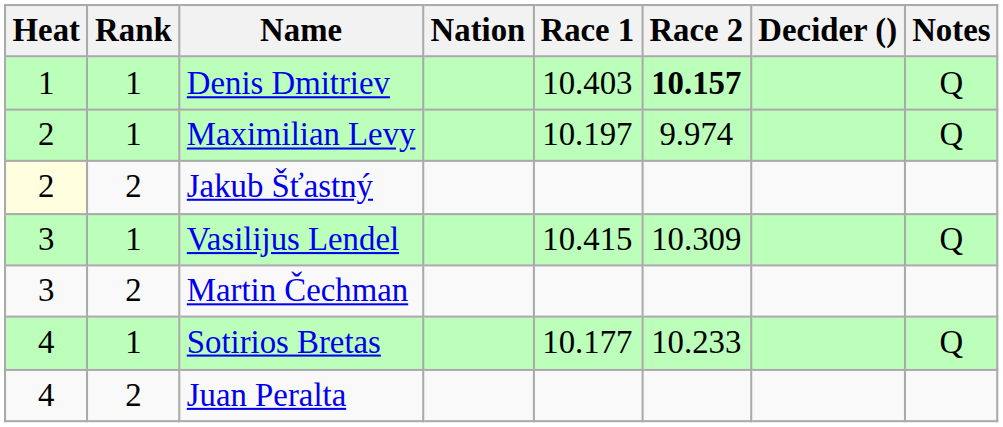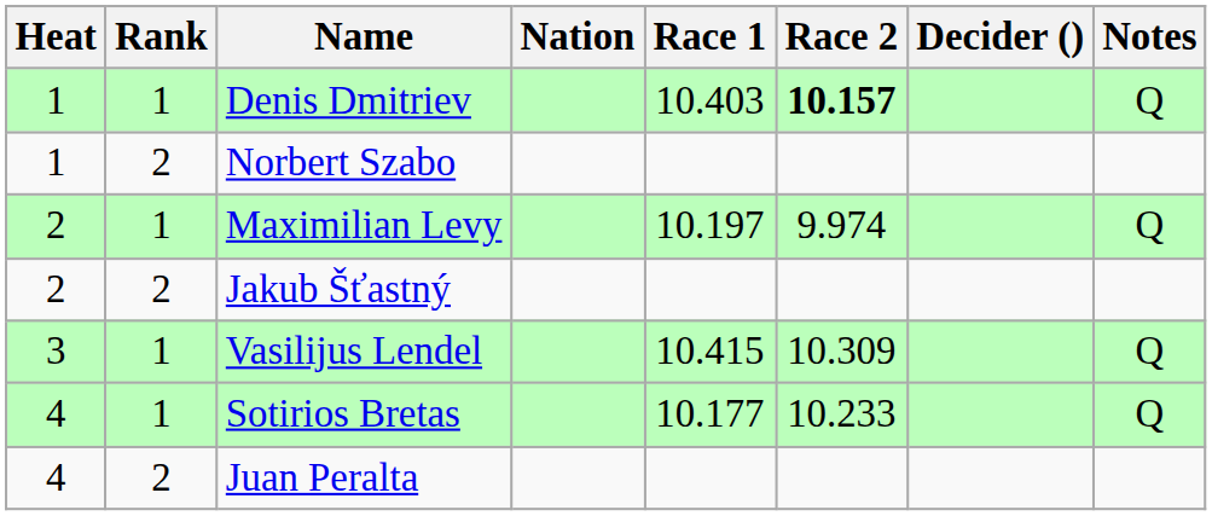 <table class="wikitable sortable" style="text-align:center">
 <tr>
 <th>Heat</th>
 <th>Rank</th>
 <th>Name</th>
 <th>Nation</th>
 <th>Race 1</th>
 <th>Race 2</th>
 <th>Decider ()</th>
 <th>Notes</th>
 </tr>
 <tr bgcolor=bbffbb>
 <td>1</td>
 <td>1</td>
 <td align=left><a href='#'>Denis Dmitriev</a></td>
 <td align=left></td>
 <td>10.403</td>
 <td><strong>10.157</strong></td>
 <td></td>
 <td>Q</td>
 </tr>
+<tr>
+<td>1</td>
+<td>2</td>
+<td align=left><a href='#'>Norbert Szabo</a></td>
+<td align=left></td>
+<td></td>
+<td></td>
+<td></td>
+<td></td>
+</tr>
 <tr bgcolor=bbffbb>
 <td>2</td>
 <td>1</td>
 <td align=left><a href='#'>Maximilian Levy</a></td>
 <td align=left></td>
 <td>10.197</td>
 <td>9.974</td>
 <td></td>
 <td>Q</td>
 </tr>
 <tr>
-<td style="background: lightyellow;">2</td>
+<td>2</td>
 <td>2</td>
 <td align=left><a href='#'>Jakub Šťastný</a></td>
 <td align=left></td>
 <td></td>
 <td></td>
 <td></td>
 <td></td>
 </tr>
 <tr bgcolor=bbffbb>
 <td>3</td>
 <td>1</td>
 <td align=left><a href='#'>Vasilijus Lendel</a></td>
 <td align=left></td>
 <td>10.415</td>
 <td>10.309</td>
 <td></td>
 <td>Q</td>
-</tr>
-<tr>
-<td>3</td>
-<td>2</td>
-<td align=left><a href='#'>Martin Čechman</a></td>
-<td align=left></td>
-<td></td>
-<td></td>
-<td></td>
-<td></td>
 </tr>
 <tr bgcolor=bbffbb>
 <td>4</td>
 <td>1</td>
 <td align=left><a href='#'>Sotirios Bretas</a></td>
 <td align=left></td>
 <td>10.177</td>
 <td>10.233</td>
 <td></td>
 <td>Q</td>
 </tr>
 <tr>
 <td>4</td>
 <td>2</td>
 <td align=left><a href='#'>Juan Peralta</a></td>
 <td align=left></td>
 <td></td>
 <td></td>
 <td></td>
 <td></td>
 </tr>
 </table>
